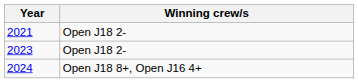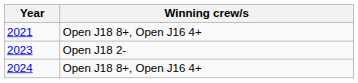 <table class="wikitable">
 <tr>
 <th width=70>Year</th>
 <th width=400>Winning crew/s</th>
 </tr>
 <tr>
 <td><a href='#'>2021</a></td>
-<td>Open J18 2-</td>
+<td>Open J18 8+, Open J16 4+</td>
 </tr>
 <tr>
 <td><a href='#'>2023</a></td>
 <td>Open J18 2-</td>
 </tr>
 <tr>
 <td><a href='#'>2024</a></td>
 <td>Open J18 8+, Open J16 4+</td>
 </tr>
 </table>
